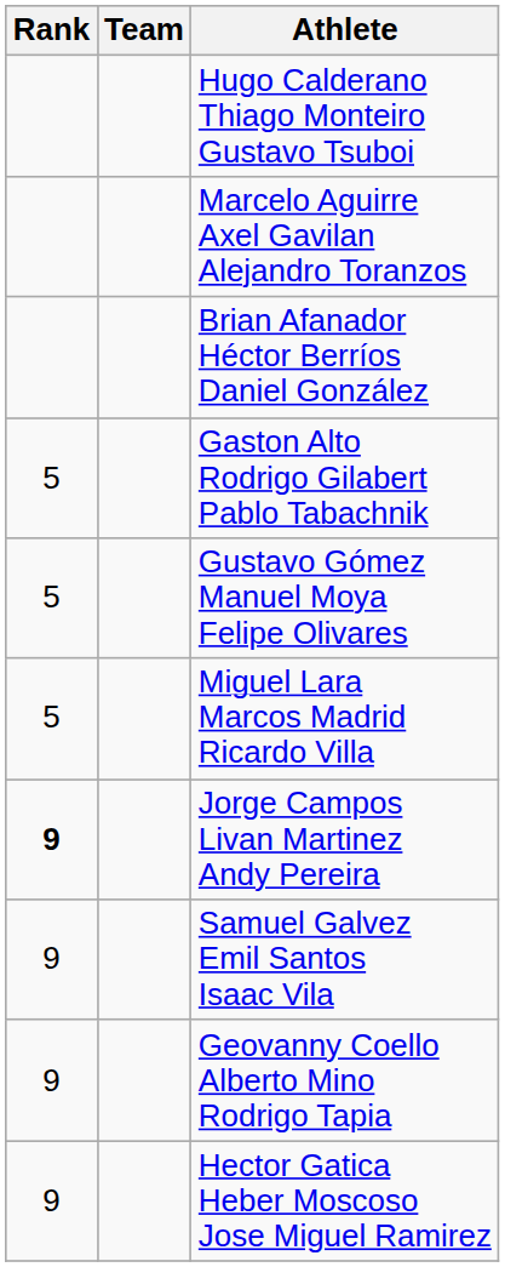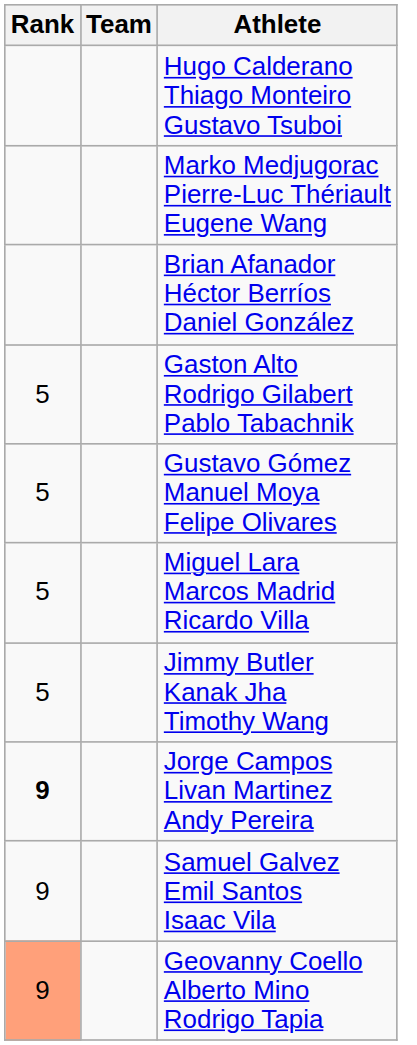 <table class="wikitable sortable" style="text-align:center">
 <tr>
 <th>Rank</th>
 <th>Team</th>
 <th class="unsortable">Athlete</th>
 </tr>
 <tr>
 <td></td>
 <td align="left"></td>
 <td align="left"><a href='#'>Hugo Calderano</a><br><a href='#'>Thiago Monteiro</a><br><a href='#'>Gustavo Tsuboi</a></td>
 </tr>
 <tr>
 <td></td>
 <td align="left"></td>
-<td align="left"><a href='#'>Marcelo Aguirre</a><br><a href='#'>Axel Gavilan</a><br><a href='#'>Alejandro Toranzos</a></td>
+<td align="left"><a href='#'>Marko Medjugorac</a><br><a href='#'>Pierre-Luc Thériault</a><br><a href='#'>Eugene Wang</a></td>
 </tr>
 <tr>
 <td></td>
 <td align="left"></td>
 <td align="left"><a href='#'>Brian Afanador</a><br><a href='#'>Héctor Berríos</a><br><a href='#'>Daniel González</a></td>
 </tr>
 <tr>
 <td>5</td>
 <td align="left"></td>
 <td align="left"><a href='#'>Gaston Alto</a><br><a href='#'>Rodrigo Gilabert</a><br><a href='#'>Pablo Tabachnik</a></td>
 </tr>
 <tr>
 <td>5</td>
 <td align="left"></td>
 <td align="left"><a href='#'>Gustavo Gómez</a><br><a href='#'>Manuel Moya</a><br><a href='#'>Felipe Olivares</a></td>
 </tr>
 <tr>
 <td>5</td>
 <td align="left"></td>
 <td align="left"><a href='#'>Miguel Lara</a><br><a href='#'>Marcos Madrid</a><br><a href='#'>Ricardo Villa</a></td>
 </tr>
 <tr>
+<td>5</td>
+<td align="left"></td>
+<td align="left"><a href='#'>Jimmy Butler</a><br><a href='#'>Kanak Jha</a><br><a href='#'>Timothy Wang</a></td>
+</tr>
+<tr>
 <td><strong>9</strong></td>
 <td align="left"></td>
 <td align="left"><a href='#'>Jorge Campos</a><br><a href='#'>Livan Martinez</a><br><a href='#'>Andy Pereira</a></td>
 </tr>
 <tr>
 <td>9</td>
 <td align="left"></td>
 <td align="left"><a href='#'>Samuel Galvez</a><br><a href='#'>Emil Santos</a><br><a href='#'>Isaac Vila</a></td>
 </tr>
 <tr>
-<td>9</td>
+<td style="background: lightsalmon;">9</td>
 <td align="left"></td>
 <td align="left"><a href='#'>Geovanny Coello</a><br><a href='#'>Alberto Mino</a><br><a href='#'>Rodrigo Tapia</a></td>
 </tr>
-<tr>
-<td>9</td>
-<td align="left"></td>
-<td align="left"><a href='#'>Hector Gatica</a><br><a href='#'>Heber Moscoso</a><br><a href='#'>Jose Miguel Ramirez</a></td>
-</tr>
 </table>
